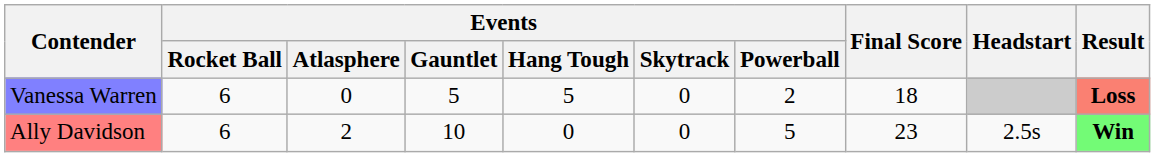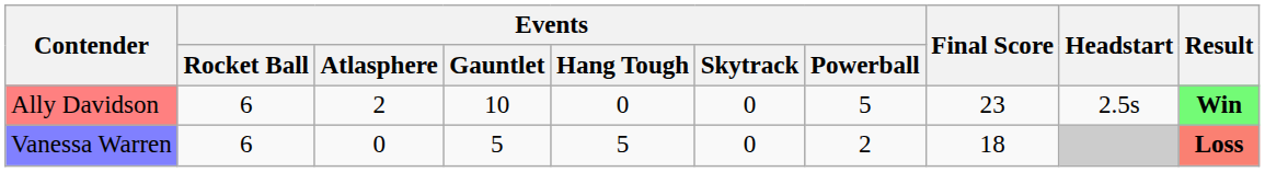 <table class="wikitable" style="text-align:center;">
 <tr>
 <th rowspan=2>Contender</th>
 <th colspan=6>Events</th>
 <th rowspan=2>Final Score</th>
 <th rowspan=2>Headstart</th>
 <th rowspan=2>Result</th>
 </tr>
 <tr>
 <th>Rocket Ball</th>
 <th>Atlasphere</th>
 <th>Gauntlet</th>
 <th>Hang Tough</th>
 <th>Skytrack</th>
 <th>Powerball</th>
 </tr>
 <tr>
+<td bgcolor=#ff8080 style="text-align:left;">Ally Davidson</td>
+<td>6</td>
+<td>2</td>
+<td>10</td>
+<td>0</td>
+<td>0</td>
+<td>5</td>
+<td>23</td>
+<td>2.5s</td>
+<td style="text-align:center; background:#73fb76;"><strong>Win</strong></td>
+</tr>
+<tr>
 <td bgcolor=#8080ff style="text-align:left;">Vanessa Warren</td>
 <td>6</td>
 <td>0</td>
 <td>5</td>
 <td>5</td>
 <td>0</td>
 <td>2</td>
 <td>18</td>
 <td style="background:#ccc"></td>
 <td style="text-align:center; background:salmon;"><strong>Loss</strong></td>
 </tr>
-<tr>
-<td bgcolor=#ff8080 style="text-align:left;">Ally Davidson</td>
-<td>6</td>
-<td>2</td>
-<td>10</td>
-<td>0</td>
-<td>0</td>
-<td>5</td>
-<td>23</td>
-<td>2.5s</td>
-<td style="text-align:center; background:#73fb76;"><strong>Win</strong></td>
-</tr>
 </table>
